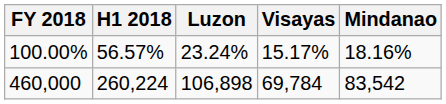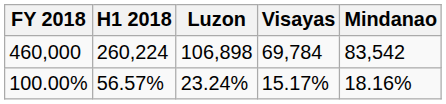 <table class=wikitable>
 <tr>
 <th>FY 2018</th>
 <th>H1 2018</th>
 <th>Luzon</th>
 <th>Visayas</th>
 <th>Mindanao</th>
 </tr>
 <tr>
+<td>460,000</td>
+<td>260,224</td>
+<td>106,898</td>
+<td>69,784</td>
+<td>83,542</td>
+</tr>
+<tr>
 <td>100.00%</td>
 <td>56.57%</td>
 <td>23.24%</td>
 <td>15.17%</td>
 <td>18.16%</td>
 </tr>
-<tr>
-<td>460,000</td>
-<td>260,224</td>
-<td>106,898</td>
-<td>69,784</td>
-<td>83,542</td>
-</tr>
 </table>
